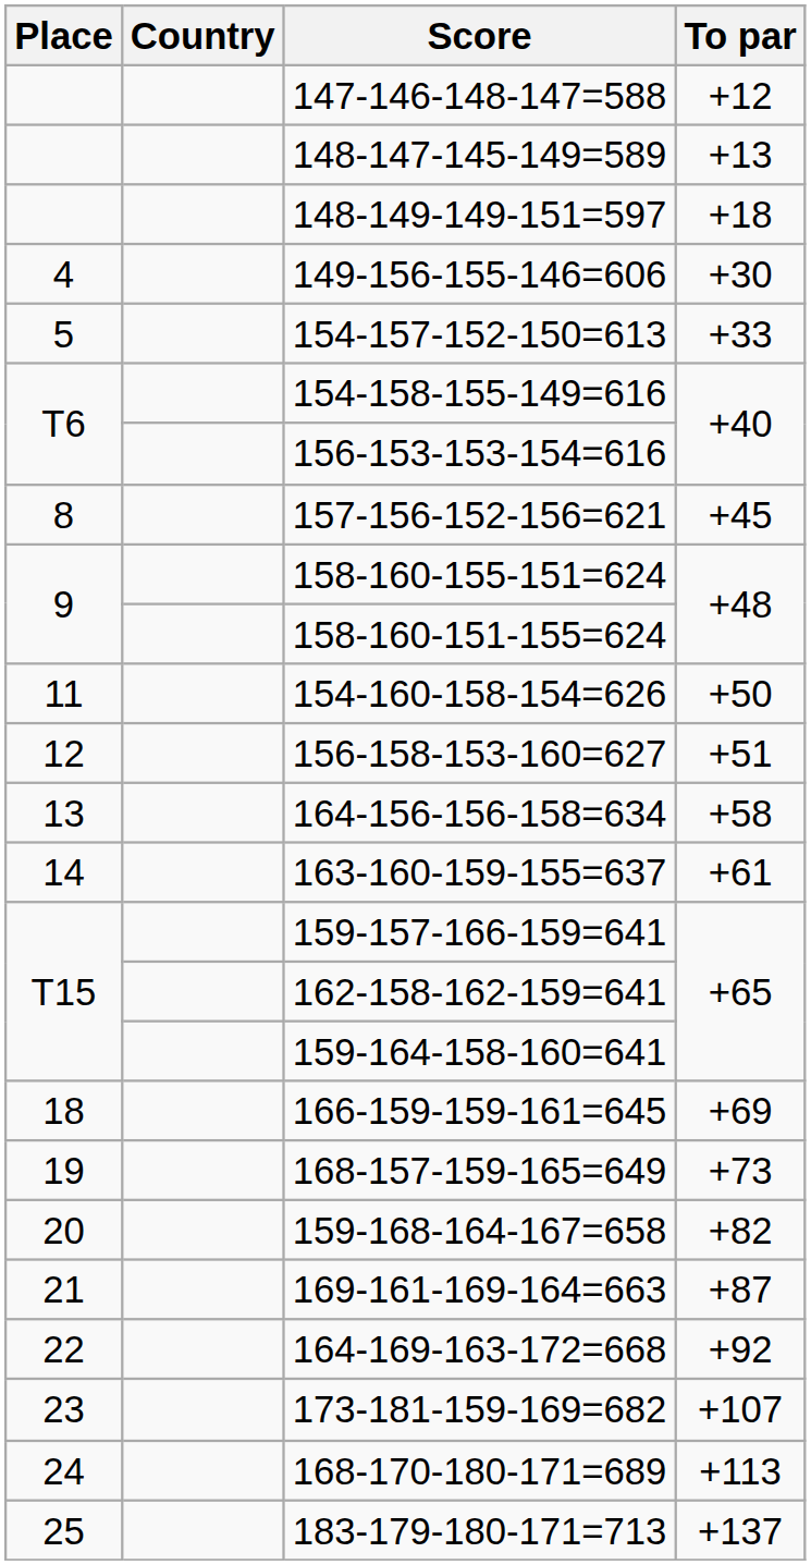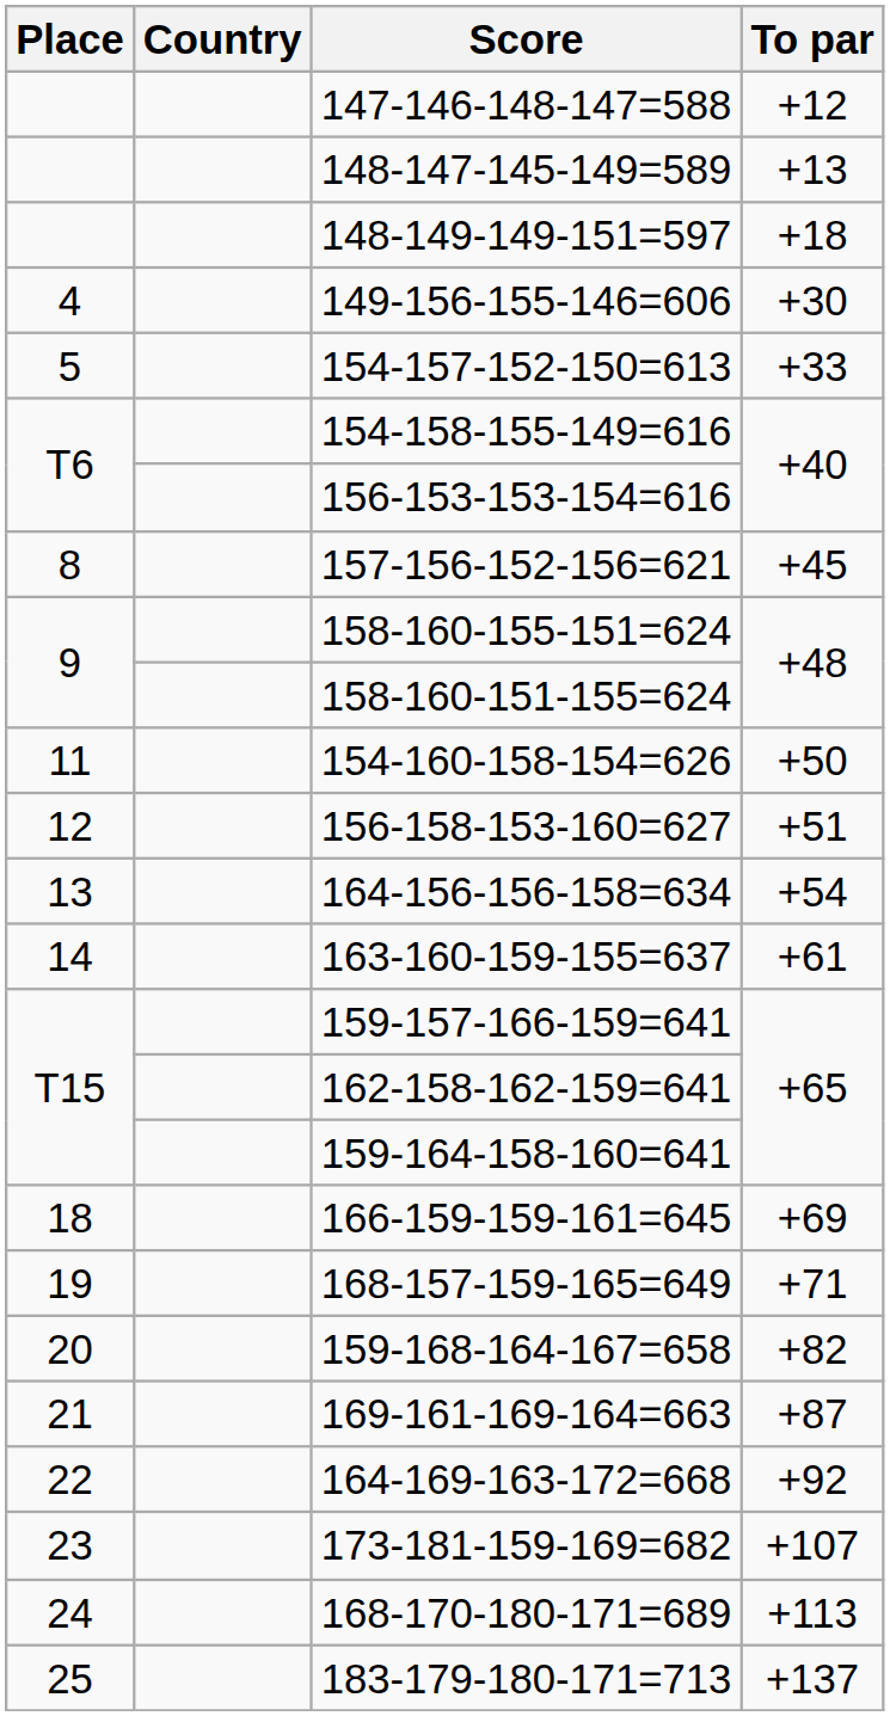 <table class="wikitable" style="font-size:95%;">
 <tr>
 <th>Place</th>
 <th>Country</th>
 <th>Score</th>
 <th>To par</th>
 </tr>
 <tr>
 <td align=center></td>
 <td></td>
 <td>147-146-148-147=588</td>
 <td align=center>+12</td>
 </tr>
 <tr>
 <td align=center></td>
 <td></td>
 <td>148-147-145-149=589</td>
 <td align=center>+13</td>
 </tr>
 <tr>
 <td align=center></td>
 <td></td>
 <td>148-149-149-151=597</td>
 <td align=center>+18</td>
 </tr>
 <tr>
 <td align=center>4</td>
 <td></td>
 <td>149-156-155-146=606</td>
 <td align=center>+30</td>
 </tr>
 <tr>
 <td align=center>5</td>
 <td></td>
 <td>154-157-152-150=613</td>
 <td align=center>+33</td>
 </tr>
 <tr>
 <td rowspan=2 align=center>T6</td>
 <td></td>
 <td>154-158-155-149=616</td>
 <td rowspan=2 align=center>+40</td>
 </tr>
 <tr>
 <td></td>
 <td>156-153-153-154=616</td>
 </tr>
 <tr>
 <td align=center>8</td>
 <td></td>
 <td>157-156-152-156=621</td>
 <td align=center>+45</td>
 </tr>
 <tr>
 <td rowspan=2 align=center>9</td>
 <td></td>
 <td>158-160-155-151=624</td>
 <td rowspan=2 align=center>+48</td>
 </tr>
 <tr>
 <td></td>
 <td>158-160-151-155=624</td>
 </tr>
 <tr>
 <td align=center>11</td>
 <td></td>
 <td>154-160-158-154=626</td>
 <td align=center>+50</td>
 </tr>
 <tr>
 <td align=center>12</td>
 <td></td>
 <td>156-158-153-160=627</td>
 <td align=center>+51</td>
 </tr>
 <tr>
 <td align=center>13</td>
 <td></td>
 <td>164-156-156-158=634</td>
-<td align=center>+58</td>
+<td align=center>+54</td>
 </tr>
 <tr>
 <td align=center>14</td>
 <td></td>
 <td>163-160-159-155=637</td>
 <td align=center>+61</td>
 </tr>
 <tr>
 <td rowspan=3 align=center>T15</td>
 <td></td>
 <td>159-157-166-159=641</td>
 <td rowspan=3 align=center>+65</td>
 </tr>
 <tr>
 <td></td>
 <td>162-158-162-159=641</td>
 </tr>
 <tr>
 <td></td>
 <td>159-164-158-160=641</td>
 </tr>
 <tr>
 <td align=center>18</td>
 <td></td>
 <td>166-159-159-161=645</td>
 <td align=center>+69</td>
 </tr>
 <tr>
 <td align=center>19</td>
 <td></td>
 <td>168-157-159-165=649</td>
-<td align=center>+73</td>
+<td align=center>+71</td>
 </tr>
 <tr>
 <td align=center>20</td>
 <td></td>
 <td>159-168-164-167=658</td>
 <td align=center>+82</td>
 </tr>
 <tr>
 <td align=center>21</td>
 <td></td>
 <td>169-161-169-164=663</td>
 <td align=center>+87</td>
 </tr>
 <tr>
 <td align=center>22</td>
 <td></td>
 <td>164-169-163-172=668</td>
 <td align=center>+92</td>
 </tr>
 <tr>
 <td align=center>23</td>
 <td></td>
 <td>173-181-159-169=682</td>
 <td align=center>+107</td>
 </tr>
 <tr>
 <td align=center>24</td>
 <td></td>
 <td>168-170-180-171=689</td>
 <td align=center>+113</td>
 </tr>
 <tr>
 <td align=center>25</td>
 <td></td>
 <td>183-179-180-171=713</td>
 <td align=center>+137</td>
 </tr>
 </table>
